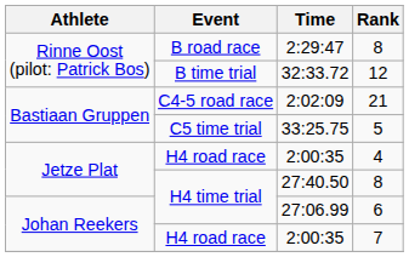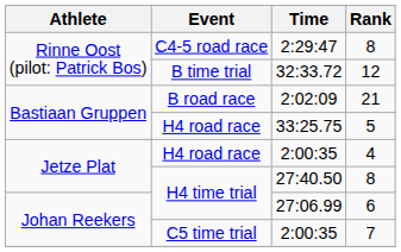 <table class="wikitable" border="1" style="font-size:90%;text-align:center">
 <tr>
 <th>Athlete</th>
 <th>Event</th>
 <th>Time</th>
 <th>Rank</th>
 </tr>
 <tr>
 <td rowspan=2><a href='#'>Rinne Oost</a><br>(pilot: <a href='#'>Patrick Bos</a>)</td>
-<td><a href='#'>B road race</a></td>
+<td><a href='#'>C4-5 road race</a></td>
 <td>2:29:47</td>
 <td>8</td>
 </tr>
 <tr>
 <td><a href='#'>B time trial</a></td>
 <td>32:33.72</td>
 <td>12</td>
 </tr>
 <tr>
 <td rowspan=2><a href='#'>Bastiaan Gruppen</a></td>
-<td><a href='#'>C4-5 road race</a></td>
+<td><a href='#'>B road race</a></td>
 <td>2:02:09</td>
 <td>21</td>
 </tr>
 <tr>
-<td><a href='#'>C5 time trial</a></td>
+<td><a href='#'>H4 road race</a></td>
 <td>33:25.75</td>
 <td>5</td>
 </tr>
 <tr>
 <td rowspan=2><a href='#'>Jetze Plat</a></td>
 <td><a href='#'>H4 road race</a></td>
 <td>2:00:35</td>
 <td>4</td>
 </tr>
 <tr>
 <td rowspan=2><a href='#'>H4 time trial</a></td>
 <td>27:40.50</td>
 <td>8</td>
 </tr>
 <tr>
 <td rowspan=2><a href='#'>Johan Reekers</a></td>
 <td>27:06.99</td>
 <td>6</td>
 </tr>
 <tr>
-<td><a href='#'>H4 road race</a></td>
+<td><a href='#'>C5 time trial</a></td>
 <td>2:00:35</td>
 <td>7</td>
 </tr>
 <tr>
 </tr>
 </table>
